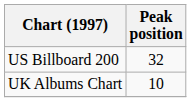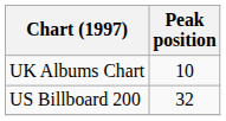 <table class="wikitable">
 <tr>
 <th>Chart (1997)</th>
 <th>Peak<br>position</th>
 </tr>
 <tr>
+<td>UK Albums Chart</td>
+<td align="center">10</td>
+</tr>
+<tr>
 <td>US Billboard 200</td>
 <td align="center">32</td>
 </tr>
 <tr>
-<td>UK Albums Chart</td>
-<td align="center">10</td>
-</tr>
-<tr>
 </tr>
 </table>
